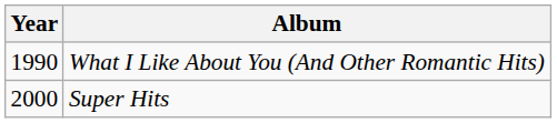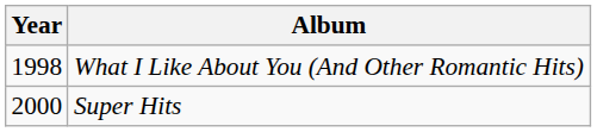 <table class="wikitable">
 <tr>
 <th>Year</th>
 <th>Album</th>
 </tr>
 <tr>
-<td>1990</td>
+<td>1998</td>
 <td><em>What I Like About You (And Other Romantic Hits)</em></td>
 </tr>
 <tr>
 <td>2000</td>
 <td><em>Super Hits</em></td>
 </tr>
 </table>
